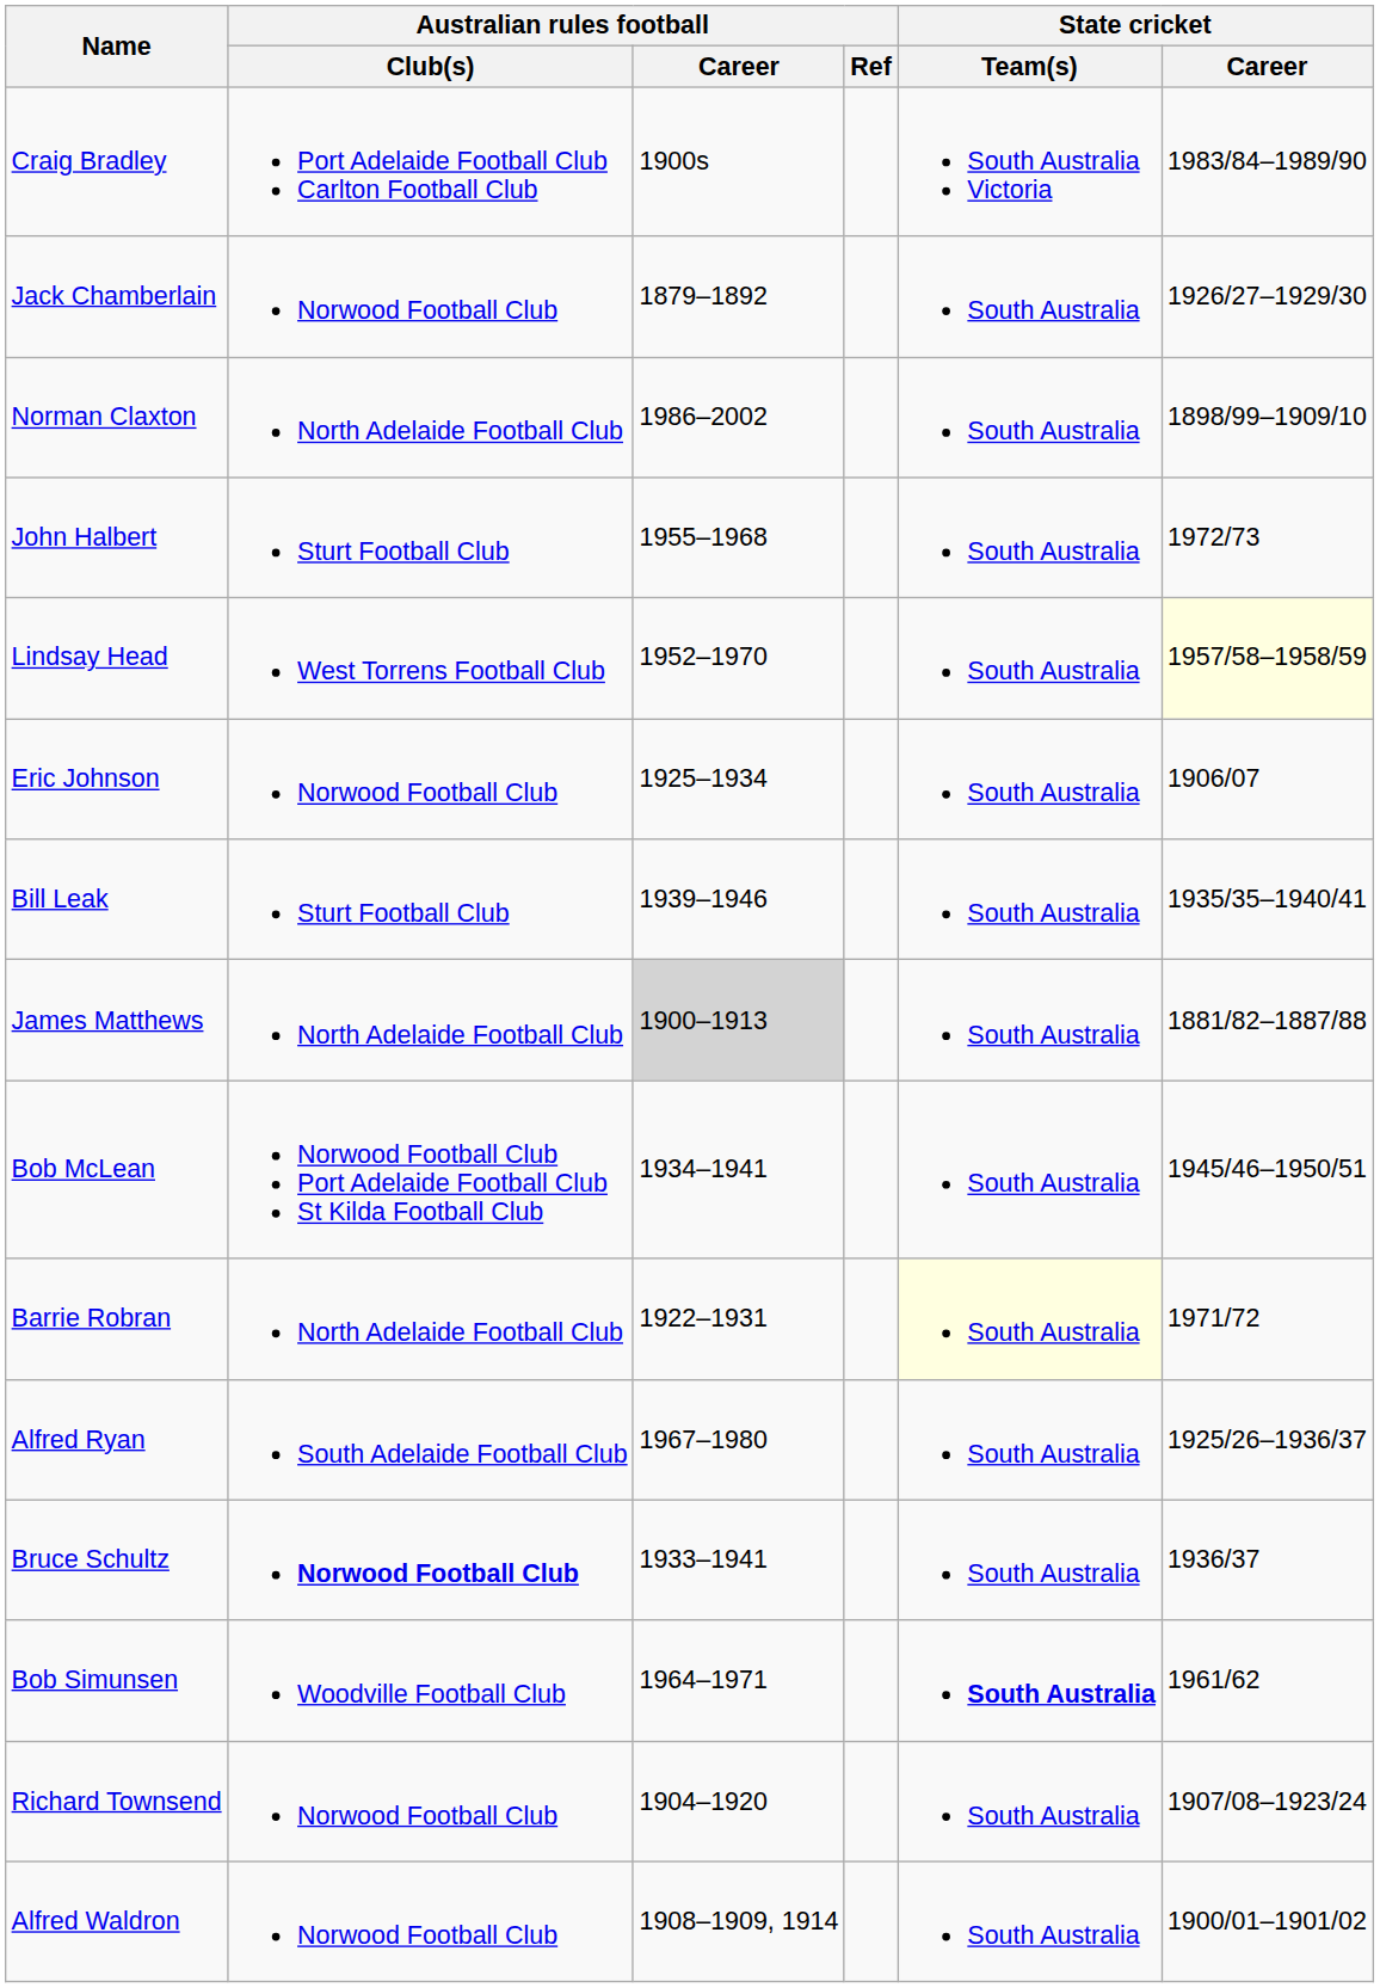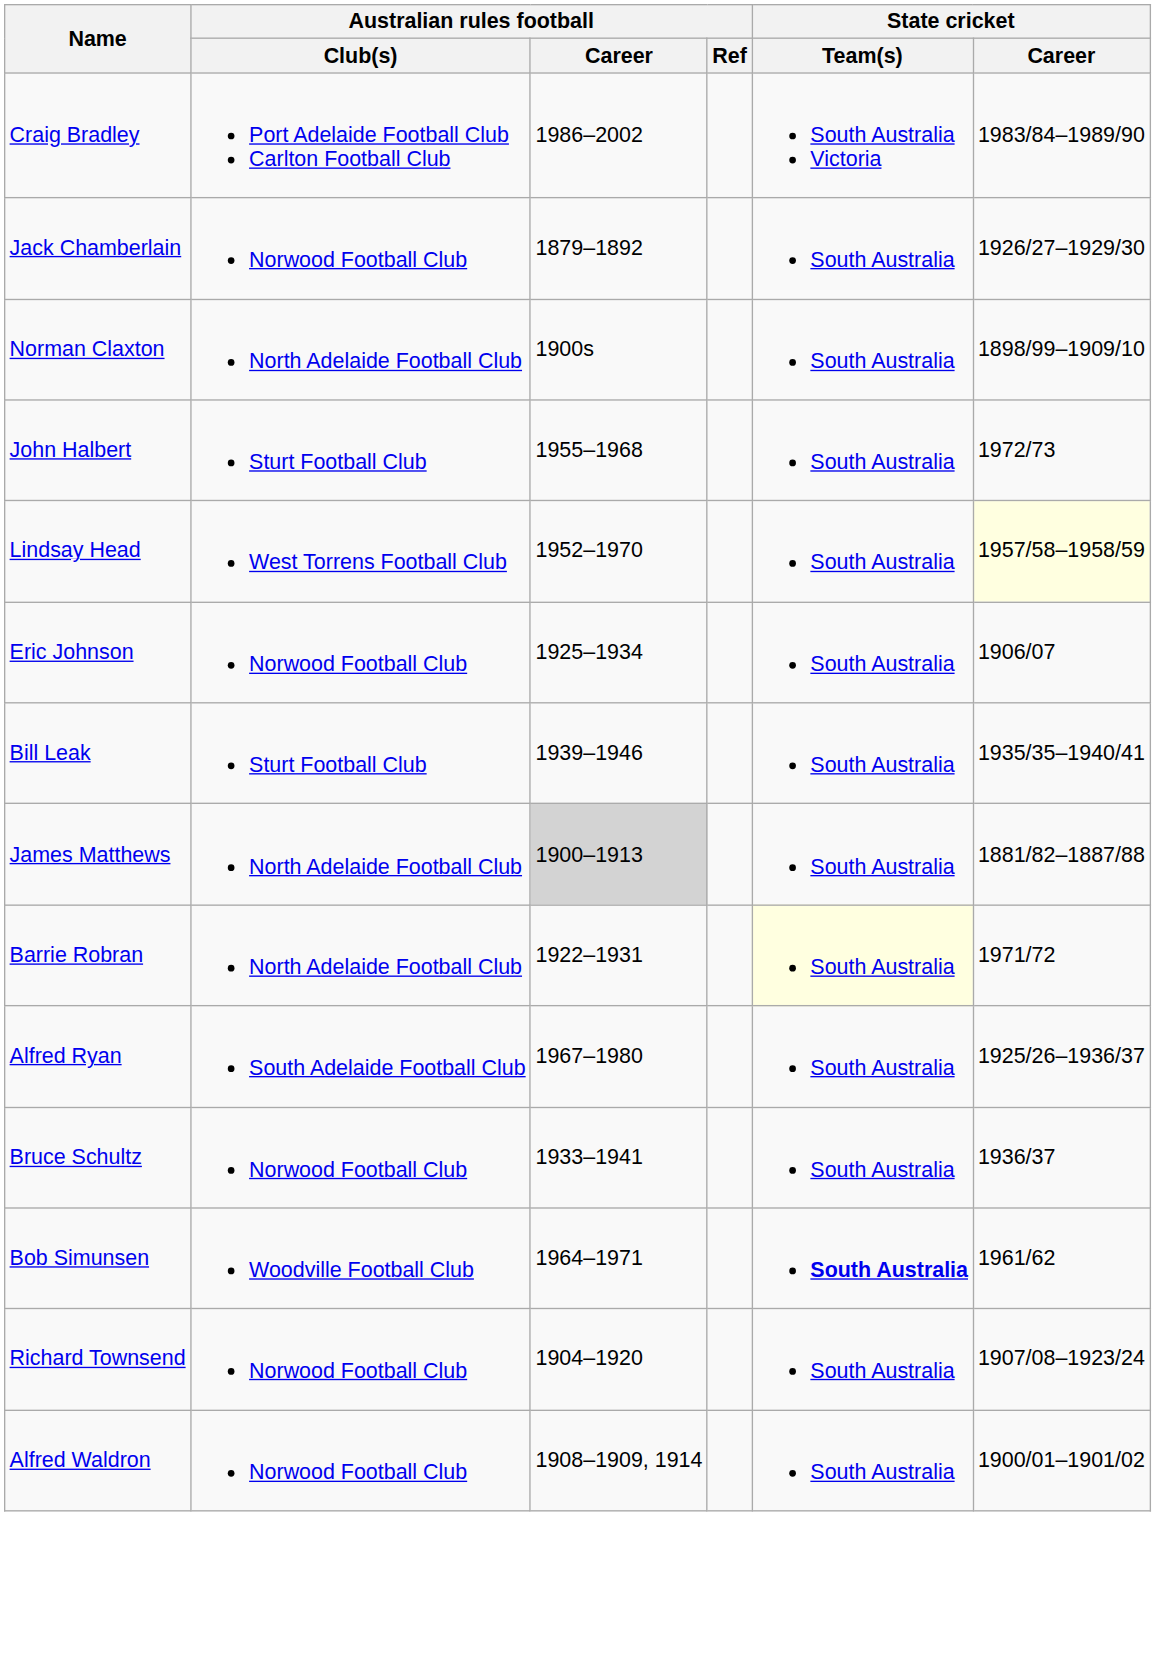 <table class=wikitable>
 <tr>
 <th rowspan=2>Name</th>
 <th colspan=3>Australian rules football</th>
 <th colspan=2>State cricket</th>
 </tr>
 <tr>
 <th>Club(s)</th>
 <th>Career</th>
 <th>Ref</th>
 <th>Team(s)</th>
 <th>Career</th>
 </tr>
 <tr>
 <td><a href='#'>Craig Bradley</a></td>
 <td><br><ul><li><a href='#'>Port Adelaide Football Club</a></li><li><a href='#'>Carlton Football Club</a></li></ul></td>
-<td>1900s</td>
+<td>1986–2002</td>
 <td></td>
 <td><br><ul><li><a href='#'>South Australia</a></li><li><a href='#'>Victoria</a></li></ul></td>
 <td>1983/84–1989/90</td>
 </tr>
 <tr>
 <td><a href='#'>Jack Chamberlain</a></td>
 <td><br><ul><li><a href='#'>Norwood Football Club</a></li></ul></td>
 <td>1879–1892</td>
 <td></td>
 <td><br><ul><li><a href='#'>South Australia</a></li></ul></td>
 <td>1926/27–1929/30</td>
 </tr>
 <tr>
 <td><a href='#'>Norman Claxton</a></td>
 <td><br><ul><li><a href='#'>North Adelaide Football Club</a></li></ul></td>
-<td>1986–2002</td>
+<td>1900s</td>
 <td></td>
 <td><br><ul><li><a href='#'>South Australia</a></li></ul></td>
 <td>1898/99–1909/10</td>
 </tr>
 <tr>
 <td><a href='#'>John Halbert</a></td>
 <td><br><ul><li><a href='#'>Sturt Football Club</a></li></ul></td>
 <td>1955–1968</td>
 <td></td>
 <td><br><ul><li><a href='#'>South Australia</a></li></ul></td>
 <td>1972/73</td>
 </tr>
 <tr>
 <td><a href='#'>Lindsay Head</a></td>
 <td><br><ul><li><a href='#'>West Torrens Football Club</a></li></ul></td>
 <td>1952–1970</td>
 <td></td>
 <td><br><ul><li><a href='#'>South Australia</a></li></ul></td>
 <td style="background: lightyellow;">1957/58–1958/59</td>
 </tr>
 <tr>
 <td><a href='#'>Eric Johnson</a></td>
 <td><br><ul><li><a href='#'>Norwood Football Club</a></li></ul></td>
 <td>1925–1934</td>
 <td></td>
 <td><br><ul><li><a href='#'>South Australia</a></li></ul></td>
 <td>1906/07</td>
 </tr>
 <tr>
 <td><a href='#'>Bill Leak</a></td>
 <td><br><ul><li><a href='#'>Sturt Football Club</a></li></ul></td>
 <td>1939–1946</td>
 <td></td>
 <td><br><ul><li><a href='#'>South Australia</a></li></ul></td>
 <td>1935/35–1940/41</td>
 </tr>
 <tr>
 <td><a href='#'>James Matthews</a></td>
 <td><br><ul><li><a href='#'>North Adelaide Football Club</a></li></ul></td>
 <td style="background: lightgrey;">1900–1913</td>
 <td></td>
 <td><br><ul><li><a href='#'>South Australia</a></li></ul></td>
 <td>1881/82–1887/88</td>
 </tr>
 <tr>
-<td><a href='#'>Bob McLean</a></td>
-<td><br><ul><li><a href='#'>Norwood Football Club</a></li><li><a href='#'>Port Adelaide Football Club</a></li><li><a href='#'>St Kilda Football Club</a></li></ul></td>
-<td>1934–1941</td>
-<td></td>
-<td><br><ul><li><a href='#'>South Australia</a></li></ul></td>
-<td>1945/46–1950/51</td>
-</tr>
-<tr>
 <td><a href='#'>Barrie Robran</a></td>
 <td><br><ul><li><a href='#'>North Adelaide Football Club</a></li></ul></td>
 <td>1922–1931</td>
 <td></td>
 <td style="background: lightyellow;"><br><ul><li><a href='#'>South Australia</a></li></ul></td>
 <td>1971/72</td>
 </tr>
 <tr>
 <td><a href='#'>Alfred Ryan</a></td>
 <td><br><ul><li><a href='#'>South Adelaide Football Club</a></li></ul></td>
 <td>1967–1980</td>
 <td></td>
 <td><br><ul><li><a href='#'>South Australia</a></li></ul></td>
 <td>1925/26–1936/37</td>
 </tr>
 <tr>
 <td><a href='#'>Bruce Schultz</a></td>
-<td><strong><br><ul><li><a href='#'>Norwood Football Club</a></li></ul></strong></td>
+<td><br><ul><li><a href='#'>Norwood Football Club</a></li></ul></td>
 <td>1933–1941</td>
 <td></td>
 <td><br><ul><li><a href='#'>South Australia</a></li></ul></td>
 <td>1936/37</td>
 </tr>
 <tr>
 <td><a href='#'>Bob Simunsen</a></td>
 <td><br><ul><li><a href='#'>Woodville Football Club</a></li></ul></td>
 <td>1964–1971</td>
 <td></td>
 <td><strong><br><ul><li><a href='#'>South Australia</a></li></ul></strong></td>
 <td>1961/62</td>
 </tr>
 <tr>
 <td><a href='#'>Richard Townsend</a></td>
 <td><br><ul><li><a href='#'>Norwood Football Club</a></li></ul></td>
 <td>1904–1920</td>
 <td></td>
 <td><br><ul><li><a href='#'>South Australia</a></li></ul></td>
 <td>1907/08–1923/24</td>
 </tr>
 <tr>
 <td><a href='#'>Alfred Waldron</a></td>
 <td><br><ul><li><a href='#'>Norwood Football Club</a></li></ul></td>
 <td>1908–1909, 1914</td>
 <td></td>
 <td><br><ul><li><a href='#'>South Australia</a></li></ul></td>
 <td>1900/01–1901/02</td>
 </tr>
 </table>
